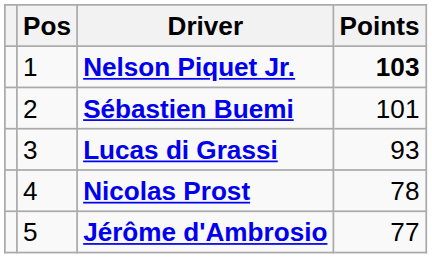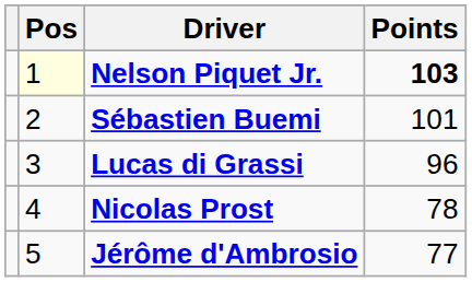 <table class="wikitable" style="font-size: 95%;">
 <tr>
 <th></th>
 <th>Pos</th>
 <th>Driver</th>
 <th>Points</th>
 </tr>
 <tr>
 <td align="left"></td>
-<td>1</td>
+<td style="background: lightyellow;">1</td>
 <td> <strong><a href='#'>Nelson Piquet Jr.</a></strong></td>
 <td align="right"><strong>103</strong></td>
 </tr>
 <tr>
 <td align="left"></td>
 <td>2</td>
 <td> <strong><a href='#'>Sébastien Buemi</a></strong></td>
 <td align="right">101</td>
 </tr>
 <tr>
 <td align="left"></td>
 <td>3</td>
 <td> <strong><a href='#'>Lucas di Grassi</a></strong></td>
-<td align="right">93</td>
+<td align="right">96</td>
 </tr>
 <tr>
 <td align="left"></td>
 <td>4</td>
 <td> <strong><a href='#'>Nicolas Prost</a></strong></td>
 <td align="right">78</td>
 </tr>
 <tr>
 <td align="left"></td>
 <td>5</td>
 <td> <strong><a href='#'>Jérôme d'Ambrosio</a></strong></td>
 <td align="right">77</td>
 </tr>
 </table>
